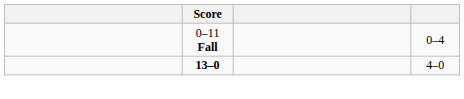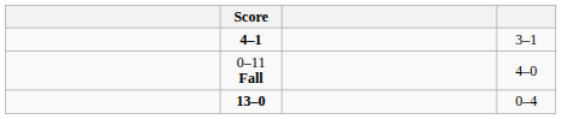 <table class="wikitable" style="text-align: center; ">
 <tr>
 <th align="right" width="270"></th>
 <th width="65">Score</th>
 <th align="left" width="270"></th>
 <th width="65"></th>
 </tr>
 <tr>
+<td align="left"><strong></strong></td>
+<td><strong>4–1</strong></td>
+<td align="left"></td>
+<td>3–1 <strong></strong></td>
+</tr>
+<tr>
 <td align="left"></td>
 <td>0–11 <strong>Fall</strong></td>
 <td align="left"><strong></strong></td>
-<td>0–4 <strong></strong></td>
+<td>4–0 <strong></strong></td>
 </tr>
 <tr>
 <td align="left"><strong></strong></td>
 <td><strong>13–0</strong></td>
 <td align="left"></td>
-<td>4–0 <strong></strong></td>
+<td>0–4 <strong></strong></td>
 </tr>
 </table>
